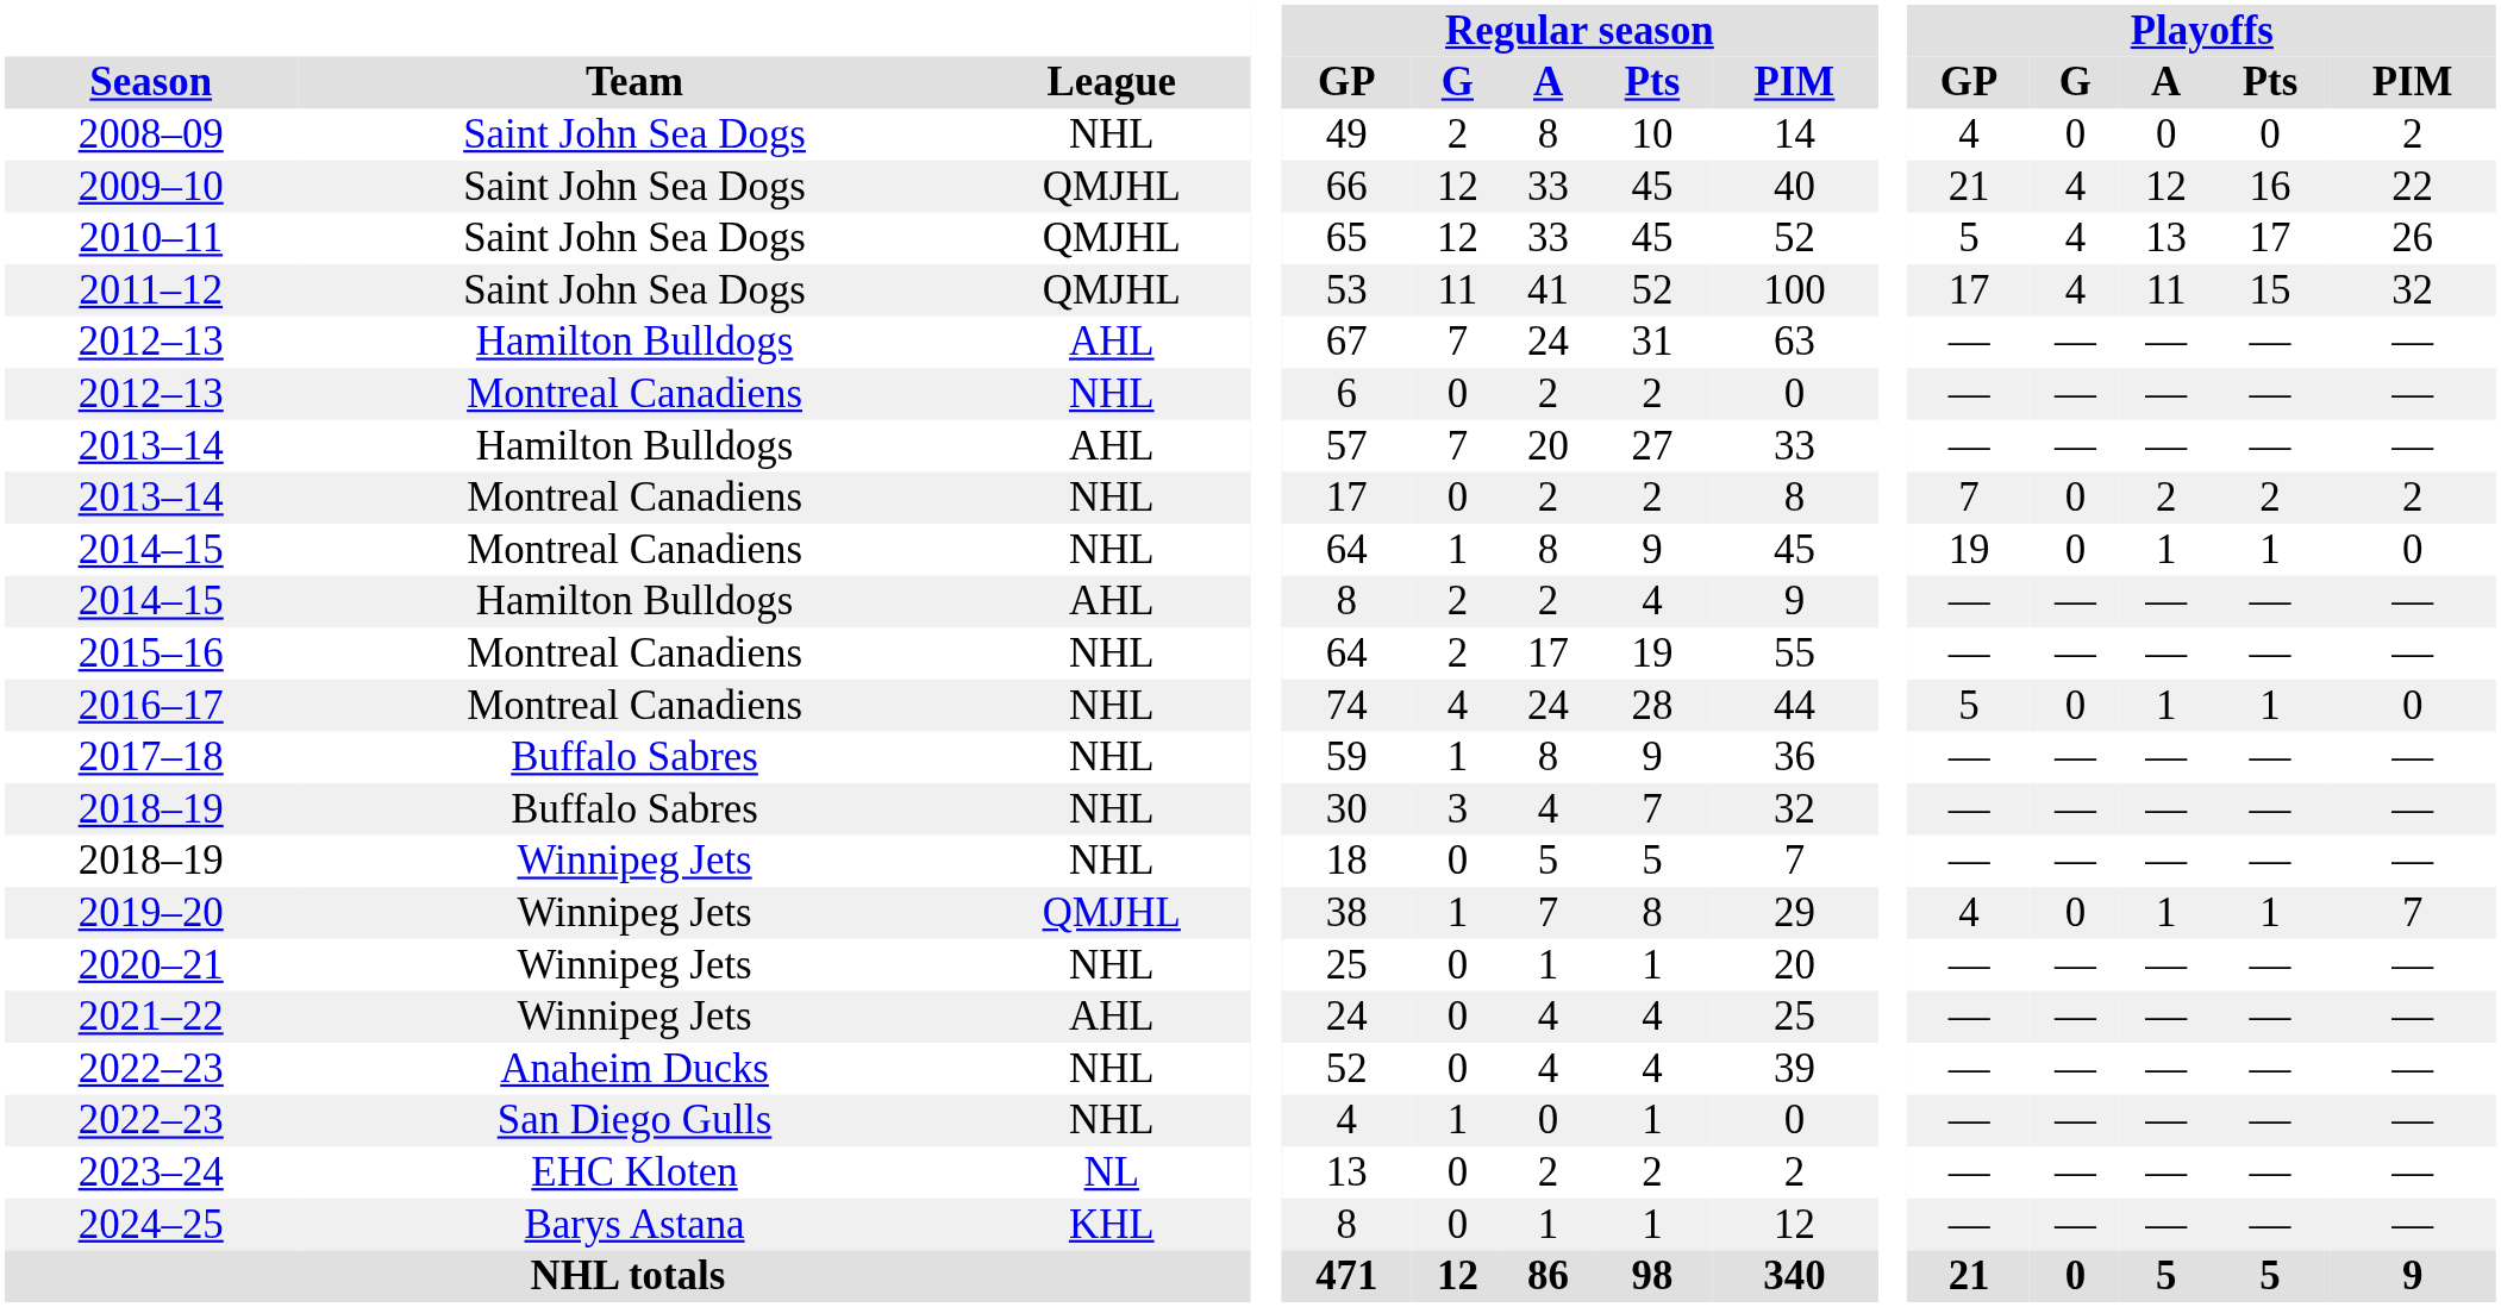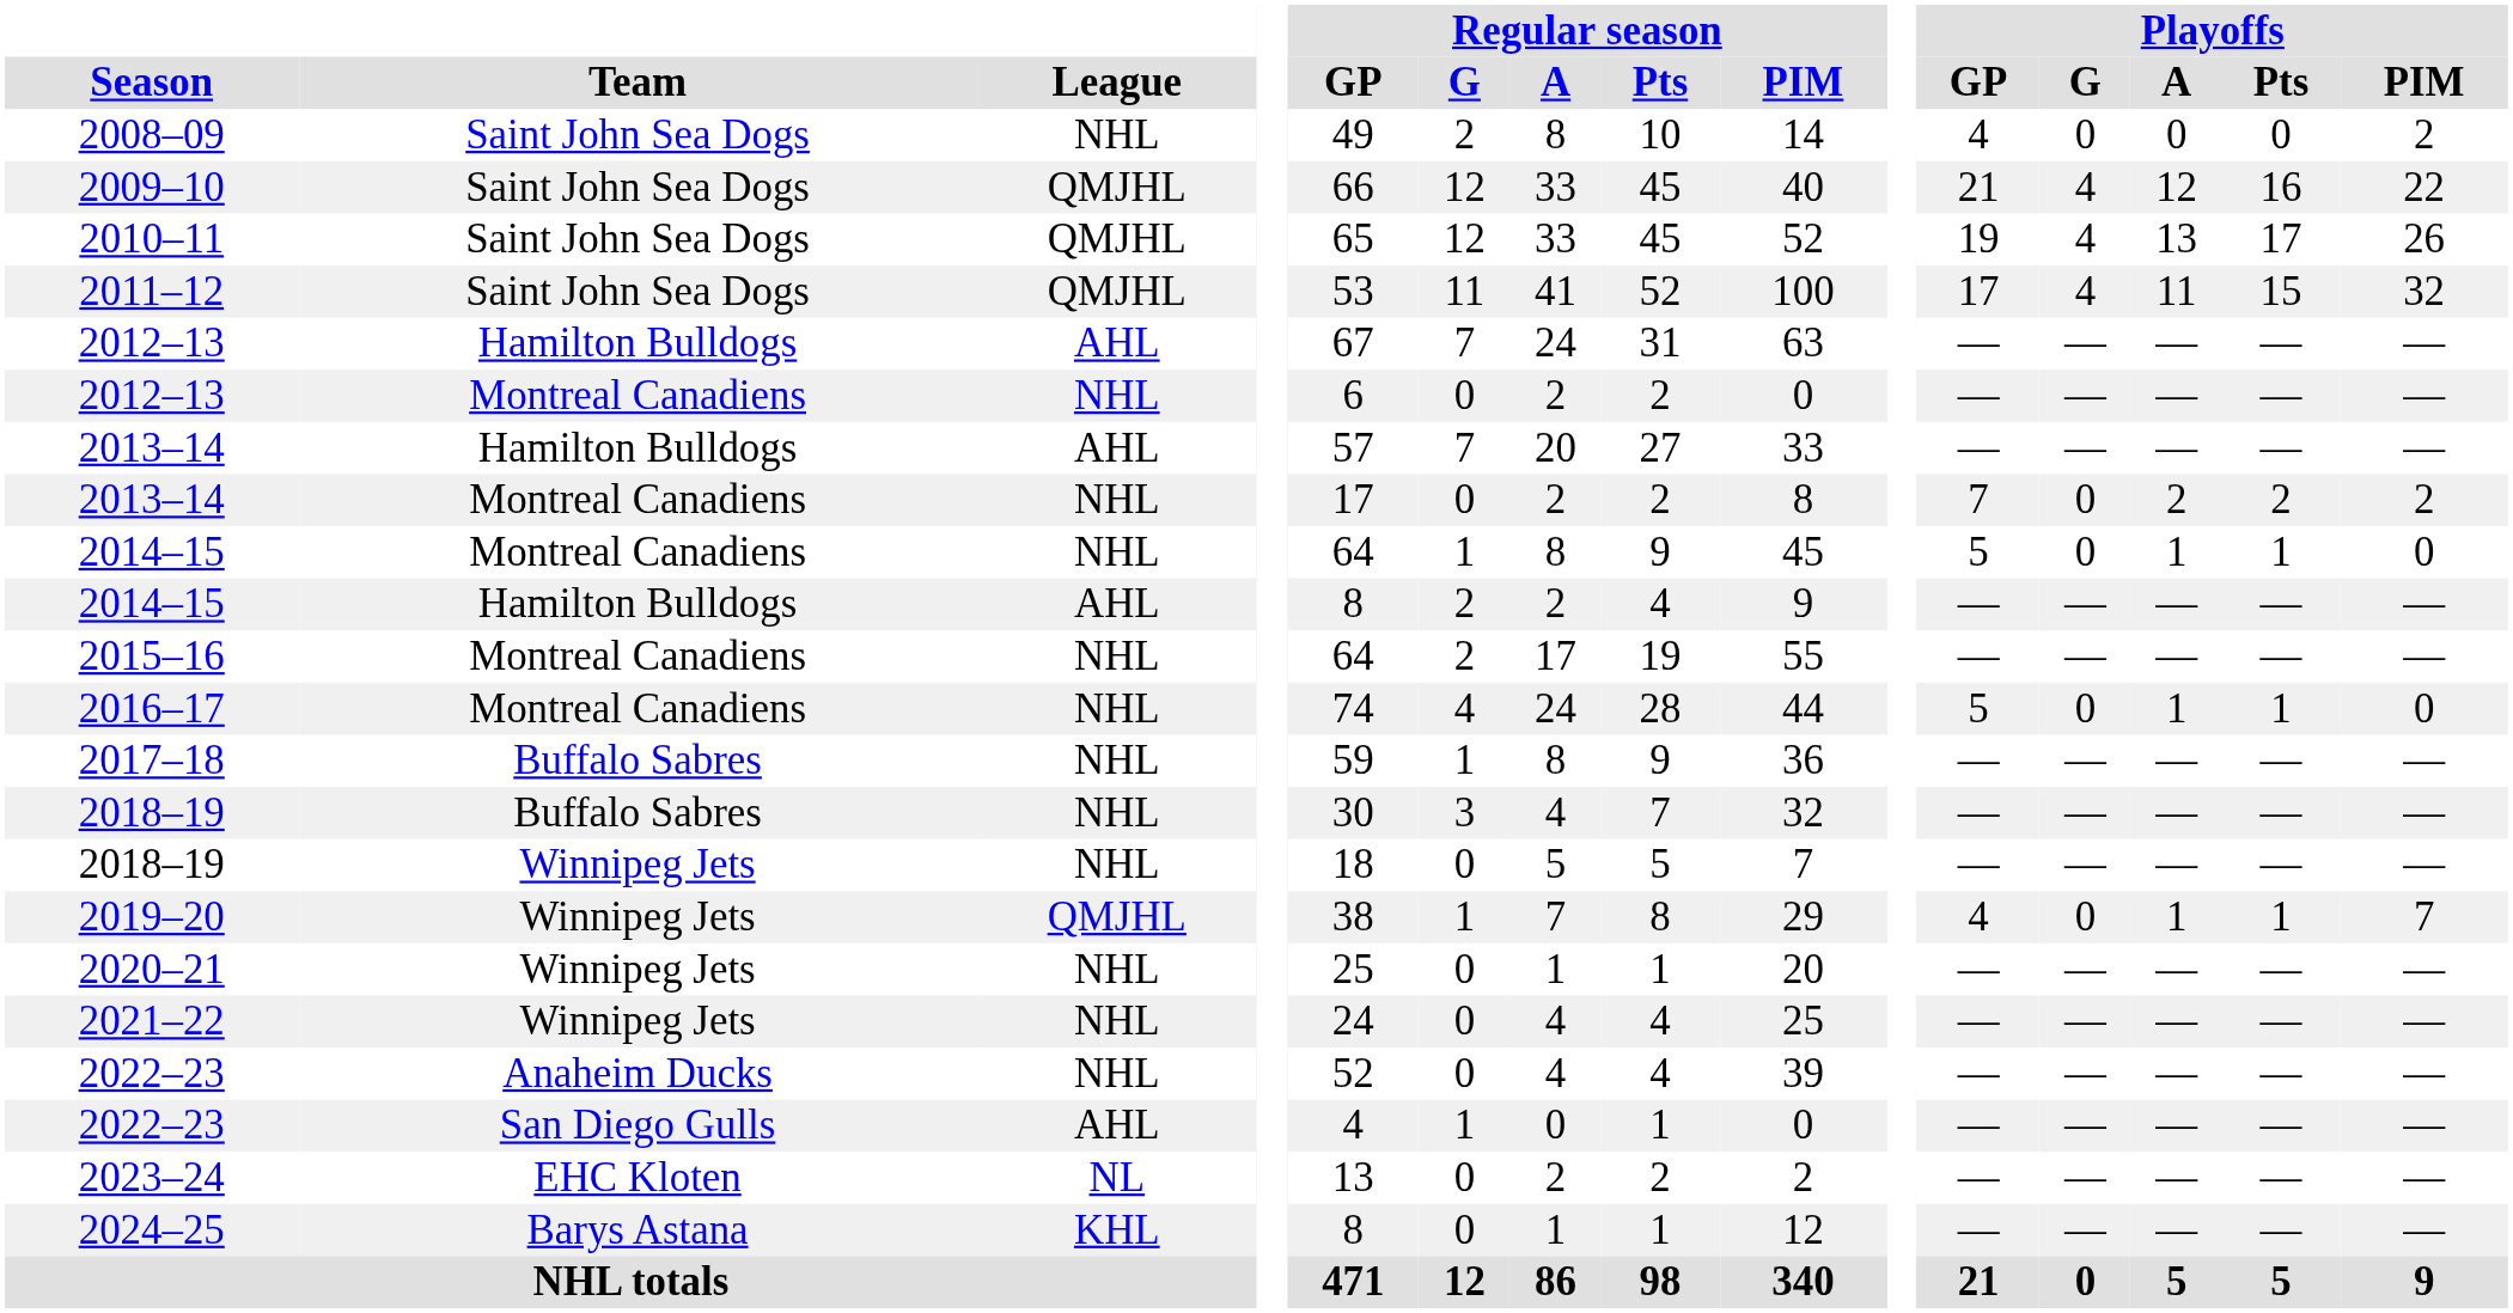 <table border="0" cellpadding="1" cellspacing="0" style="text-align:center; width:60em;">
 <tr style="background:#e0e0e0;">
 <th colspan="3"  bgcolor="#ffffff"> </th>
 <th rowspan="99" bgcolor="#ffffff"> </th>
 <th colspan="5"><a href='#'>Regular season</a></th>
 <th rowspan="99" bgcolor="#ffffff"> </th>
 <th colspan="5"><a href='#'>Playoffs</a></th>
 </tr>
 <tr style="background:#e0e0e0;">
 <th><a href='#'>Season</a></th>
 <th>Team</th>
 <th>League</th>
 <th>GP</th>
 <th><a href='#'>G</a></th>
 <th><a href='#'>A</a></th>
 <th><a href='#'>Pts</a></th>
 <th><a href='#'>PIM</a></th>
 <th>GP</th>
 <th>G</th>
 <th>A</th>
 <th>Pts</th>
 <th>PIM</th>
 </tr>
 <tr>
 <td><a href='#'>2008–09</a></td>
 <td><a href='#'>Saint John Sea Dogs</a></td>
 <td>NHL</td>
 <td>49</td>
 <td>2</td>
 <td>8</td>
 <td>10</td>
 <td>14</td>
 <td>4</td>
 <td>0</td>
 <td>0</td>
 <td>0</td>
 <td>2</td>
 </tr>
 <tr bgcolor="#f0f0f0">
 <td><a href='#'>2009–10</a></td>
 <td>Saint John Sea Dogs</td>
 <td>QMJHL</td>
 <td>66</td>
 <td>12</td>
 <td>33</td>
 <td>45</td>
 <td>40</td>
 <td>21</td>
 <td>4</td>
 <td>12</td>
 <td>16</td>
 <td>22</td>
 </tr>
 <tr>
 <td><a href='#'>2010–11</a></td>
 <td>Saint John Sea Dogs</td>
 <td>QMJHL</td>
 <td>65</td>
 <td>12</td>
 <td>33</td>
 <td>45</td>
 <td>52</td>
-<td>5</td>
+<td>19</td>
 <td>4</td>
 <td>13</td>
 <td>17</td>
 <td>26</td>
 </tr>
 <tr bgcolor="#f0f0f0">
 <td><a href='#'>2011–12</a></td>
 <td>Saint John Sea Dogs</td>
 <td>QMJHL</td>
 <td>53</td>
 <td>11</td>
 <td>41</td>
 <td>52</td>
 <td>100</td>
 <td>17</td>
 <td>4</td>
 <td>11</td>
 <td>15</td>
 <td>32</td>
 </tr>
 <tr>
 <td><a href='#'>2012–13</a></td>
 <td><a href='#'>Hamilton Bulldogs</a></td>
 <td><a href='#'>AHL</a></td>
 <td>67</td>
 <td>7</td>
 <td>24</td>
 <td>31</td>
 <td>63</td>
 <td>—</td>
 <td>—</td>
 <td>—</td>
 <td>—</td>
 <td>—</td>
 </tr>
 <tr bgcolor="#f0f0f0">
 <td><a href='#'>2012–13</a></td>
 <td><a href='#'>Montreal Canadiens</a></td>
 <td><a href='#'>NHL</a></td>
 <td>6</td>
 <td>0</td>
 <td>2</td>
 <td>2</td>
 <td>0</td>
 <td>—</td>
 <td>—</td>
 <td>—</td>
 <td>—</td>
 <td>—</td>
 </tr>
 <tr>
 <td><a href='#'>2013–14</a></td>
 <td>Hamilton Bulldogs</td>
 <td>AHL</td>
 <td>57</td>
 <td>7</td>
 <td>20</td>
 <td>27</td>
 <td>33</td>
 <td>—</td>
 <td>—</td>
 <td>—</td>
 <td>—</td>
 <td>—</td>
 </tr>
 <tr bgcolor="#f0f0f0">
 <td><a href='#'>2013–14</a></td>
 <td>Montreal Canadiens</td>
 <td>NHL</td>
 <td>17</td>
 <td>0</td>
 <td>2</td>
 <td>2</td>
 <td>8</td>
 <td>7</td>
 <td>0</td>
 <td>2</td>
 <td>2</td>
 <td>2</td>
 </tr>
 <tr>
 <td><a href='#'>2014–15</a></td>
 <td>Montreal Canadiens</td>
 <td>NHL</td>
 <td>64</td>
 <td>1</td>
 <td>8</td>
 <td>9</td>
 <td>45</td>
-<td>19</td>
+<td>5</td>
 <td>0</td>
 <td>1</td>
 <td>1</td>
 <td>0</td>
 </tr>
 <tr bgcolor="#f0f0f0">
 <td><a href='#'>2014–15</a></td>
 <td>Hamilton Bulldogs</td>
 <td>AHL</td>
 <td>8</td>
 <td>2</td>
 <td>2</td>
 <td>4</td>
 <td>9</td>
 <td>—</td>
 <td>—</td>
 <td>—</td>
 <td>—</td>
 <td>—</td>
 </tr>
 <tr>
 <td><a href='#'>2015–16</a></td>
 <td>Montreal Canadiens</td>
 <td>NHL</td>
 <td>64</td>
 <td>2</td>
 <td>17</td>
 <td>19</td>
 <td>55</td>
 <td>—</td>
 <td>—</td>
 <td>—</td>
 <td>—</td>
 <td>—</td>
 </tr>
 <tr bgcolor="#f0f0f0">
 <td><a href='#'>2016–17</a></td>
 <td>Montreal Canadiens</td>
 <td>NHL</td>
 <td>74</td>
 <td>4</td>
 <td>24</td>
 <td>28</td>
 <td>44</td>
 <td>5</td>
 <td>0</td>
 <td>1</td>
 <td>1</td>
 <td>0</td>
 </tr>
 <tr>
 <td><a href='#'>2017–18</a></td>
 <td><a href='#'>Buffalo Sabres</a></td>
 <td>NHL</td>
 <td>59</td>
 <td>1</td>
 <td>8</td>
 <td>9</td>
 <td>36</td>
 <td>—</td>
 <td>—</td>
 <td>—</td>
 <td>—</td>
 <td>—</td>
 </tr>
 <tr bgcolor="#f0f0f0">
 <td><a href='#'>2018–19</a></td>
 <td>Buffalo Sabres</td>
 <td>NHL</td>
 <td>30</td>
 <td>3</td>
 <td>4</td>
 <td>7</td>
 <td>32</td>
 <td>—</td>
 <td>—</td>
 <td>—</td>
 <td>—</td>
 <td>—</td>
 </tr>
 <tr>
 <td>2018–19</td>
 <td><a href='#'>Winnipeg Jets</a></td>
 <td>NHL</td>
 <td>18</td>
 <td>0</td>
 <td>5</td>
 <td>5</td>
 <td>7</td>
 <td>—</td>
 <td>—</td>
 <td>—</td>
 <td>—</td>
 <td>—</td>
 </tr>
 <tr bgcolor="#f0f0f0">
 <td><a href='#'>2019–20</a></td>
 <td>Winnipeg Jets</td>
 <td><a href='#'>QMJHL</a></td>
 <td>38</td>
 <td>1</td>
 <td>7</td>
 <td>8</td>
 <td>29</td>
 <td>4</td>
 <td>0</td>
 <td>1</td>
 <td>1</td>
 <td>7</td>
 </tr>
 <tr>
 <td><a href='#'>2020–21</a></td>
 <td>Winnipeg Jets</td>
 <td>NHL</td>
 <td>25</td>
 <td>0</td>
 <td>1</td>
 <td>1</td>
 <td>20</td>
 <td>—</td>
 <td>—</td>
 <td>—</td>
 <td>—</td>
 <td>—</td>
 </tr>
 <tr bgcolor="#f0f0f0">
 <td><a href='#'>2021–22</a></td>
 <td>Winnipeg Jets</td>
-<td>AHL</td>
+<td>NHL</td>
 <td>24</td>
 <td>0</td>
 <td>4</td>
 <td>4</td>
 <td>25</td>
 <td>—</td>
 <td>—</td>
 <td>—</td>
 <td>—</td>
 <td>—</td>
 </tr>
 <tr>
 <td><a href='#'>2022–23</a></td>
 <td><a href='#'>Anaheim Ducks</a></td>
 <td>NHL</td>
 <td>52</td>
 <td>0</td>
 <td>4</td>
 <td>4</td>
 <td>39</td>
 <td>—</td>
 <td>—</td>
 <td>—</td>
 <td>—</td>
 <td>—</td>
 </tr>
 <tr bgcolor="#f0f0f0">
 <td><a href='#'>2022–23</a></td>
 <td><a href='#'>San Diego Gulls</a></td>
-<td>NHL</td>
+<td>AHL</td>
 <td>4</td>
 <td>1</td>
 <td>0</td>
 <td>1</td>
 <td>0</td>
 <td>—</td>
 <td>—</td>
 <td>—</td>
 <td>—</td>
 <td>—</td>
 </tr>
 <tr>
 <td><a href='#'>2023–24</a></td>
 <td><a href='#'>EHC Kloten</a></td>
 <td><a href='#'>NL</a></td>
 <td>13</td>
 <td>0</td>
 <td>2</td>
 <td>2</td>
 <td>2</td>
 <td>—</td>
 <td>—</td>
 <td>—</td>
 <td>—</td>
 <td>—</td>
 </tr>
 <tr bgcolor="#f0f0f0">
 <td><a href='#'>2024–25</a></td>
 <td><a href='#'>Barys Astana</a></td>
 <td><a href='#'>KHL</a></td>
 <td>8</td>
 <td>0</td>
 <td>1</td>
 <td>1</td>
 <td>12</td>
 <td>—</td>
 <td>—</td>
 <td>—</td>
 <td>—</td>
 <td>—</td>
 </tr>
 <tr bgcolor="#e0e0e0">
 <th colspan="3">NHL totals</th>
 <th>471</th>
 <th>12</th>
 <th>86</th>
 <th>98</th>
 <th>340</th>
 <th>21</th>
 <th>0</th>
 <th>5</th>
 <th>5</th>
 <th>9</th>
 </tr>
 </table>
